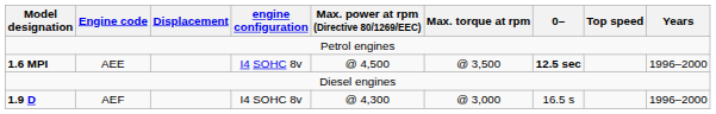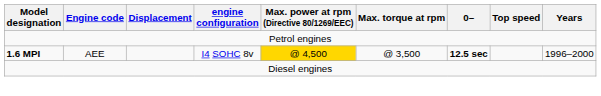 <table class="wikitable" style="text-align:center; font-size:91%;">
 <tr>
 <th>Model<br>designation</th>
 <th><a href='#'>Engine code</a></th>
 <th><a href='#'>Displacement</a></th>
 <th><a href='#'>engine<br>configuration</a></th>
 <th>Max. power at rpm<br><small>(Directive 80/1269/EEC)</small></th>
 <th>Max. torque at rpm</th>
 <th>0–</th>
 <th>Top speed</th>
 <th>Years</th>
 </tr>
 <tr>
 <td colspan="9" >Petrol engines</td>
 </tr>
 <tr>
 <td align="left"><strong>1.6 MPI</strong></td>
 <td>AEE</td>
 <td></td>
 <td><a href='#'>I4</a> <a href='#'>SOHC</a> 8v</td>
-<td> @ 4,500</td>
+<td style="background: gold;"> @ 4,500</td>
 <td> @ 3,500</td>
 <td><strong>12.5 sec</strong></td>
 <td></td>
 <td>1996–2000</td>
 </tr>
 <tr>
 <td colspan="9" >Diesel engines</td>
 </tr>
-<tr>
-<td align="left"><strong>1.9 <a href='#'>D</a></strong></td>
-<td>AEF</td>
-<td></td>
-<td>I4 SOHC 8v</td>
-<td> @ 4,300</td>
-<td> @ 3,000</td>
-<td>16.5 s</td>
-<td></td>
-<td>1996–2000</td>
-</tr>
 </table>
